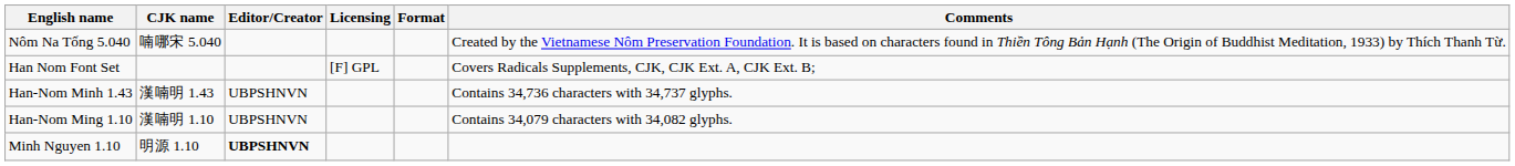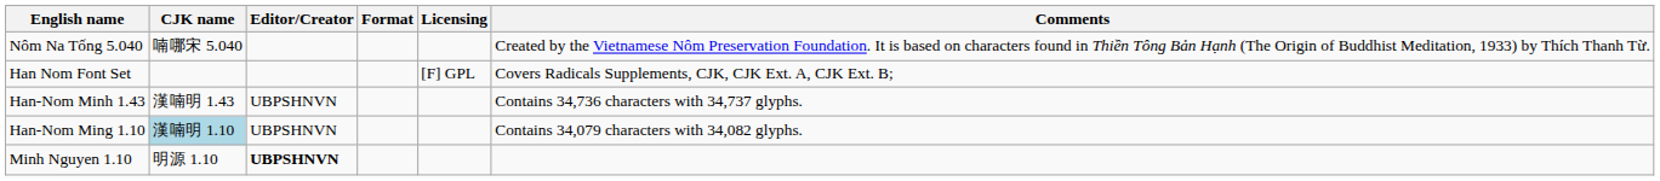 <table class="wikitable sortable" style="font-size: 0.8em;">
 <tr>
 <th>English name</th>
 <th>CJK name</th>
 <th>Editor/Creator</th>
+<th>Format</th>
 <th>Licensing</th>
-<th>Format</th>
 <th>Comments</th>
 </tr>
 <tr>
 <td>Nôm Na Tống 5.040</td>
 <td>喃哪宋 5.040</td>
 <td></td>
 <td></td>
 <td></td>
 <td>Created by the <a href='#'>Vietnamese Nôm Preservation Foundation</a>. It is based on characters found in <em>Thiền Tông Bản Hạnh</em> (The Origin of Buddhist Meditation, 1933) by Thích Thanh Từ.</td>
 </tr>
 <tr>
 <td>Han Nom Font Set</td>
 <td></td>
 <td></td>
+<td></td>
 <td><span>[F]</span> GPL</td>
-<td></td>
 <td>Covers Radicals Supplements, CJK, CJK Ext. A, CJK Ext. B;</td>
 </tr>
 <tr>
 <td>Han-Nom Minh 1.43</td>
 <td>漢喃明 1.43</td>
 <td>UBPSHNVN</td>
 <td></td>
 <td></td>
 <td>Contains 34,736 characters with 34,737 glyphs.</td>
 </tr>
 <tr>
 <td>Han-Nom Ming 1.10</td>
-<td>漢喃明 1.10</td>
+<td style="background: lightblue;">漢喃明 1.10</td>
 <td>UBPSHNVN</td>
 <td></td>
 <td></td>
 <td>Contains 34,079 characters with 34,082 glyphs.</td>
 </tr>
 <tr>
 <td>Minh Nguyen 1.10</td>
 <td>明源 1.10</td>
 <td><strong>UBPSHNVN</strong></td>
 <td></td>
 <td></td>
 <td></td>
 </tr>
 </table>
